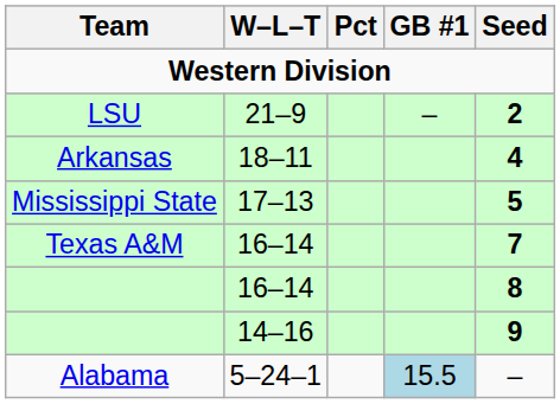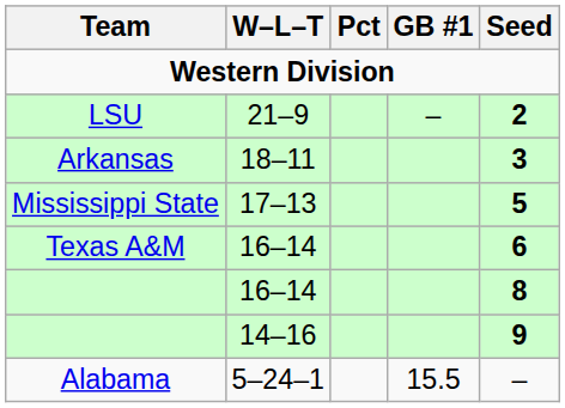 <table class="wikitable" style="float:left; margin-right:1em; text-align:center;">
 <tr>
 <th>Team</th>
 <th>W–L–T</th>
 <th>Pct</th>
 <th>GB #1</th>
 <th>Seed</th>
 </tr>
 <tr>
 <td colspan="7" align="center"><strong>Western Division</strong></td>
 </tr>
 <tr bgcolor=#ccffcc>
 <td><a href='#'>LSU</a></td>
 <td>21–9</td>
 <td></td>
 <td>–</td>
 <td><strong>2</strong></td>
 </tr>
 <tr bgcolor=#ccffcc>
 <td><a href='#'>Arkansas</a></td>
 <td>18–11</td>
 <td></td>
 <td></td>
-<td><strong>4</strong></td>
+<td><strong>3</strong></td>
 </tr>
 <tr bgcolor=#ccffcc>
 <td><a href='#'>Mississippi State</a></td>
 <td>17–13</td>
 <td></td>
 <td></td>
 <td><strong>5</strong></td>
 </tr>
 <tr bgcolor=#ccffcc>
 <td><a href='#'>Texas A&M</a></td>
 <td>16–14</td>
 <td></td>
 <td></td>
-<td><strong>7</strong></td>
+<td><strong>6</strong></td>
 </tr>
 <tr bgcolor=#ccffcc>
 <td></td>
 <td>16–14</td>
 <td></td>
 <td></td>
 <td><strong>8</strong></td>
 </tr>
 <tr bgcolor=#ccffcc>
 <td></td>
 <td>14–16</td>
 <td></td>
 <td></td>
 <td><strong>9</strong></td>
 </tr>
 <tr>
 <td><a href='#'>Alabama</a></td>
 <td>5–24–1</td>
 <td></td>
-<td style="background: lightblue;">15.5</td>
+<td>15.5</td>
 <td>–</td>
 </tr>
 </table>
